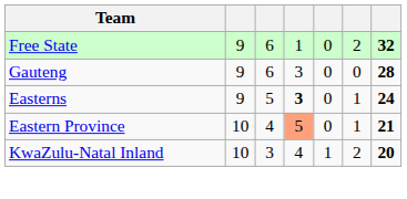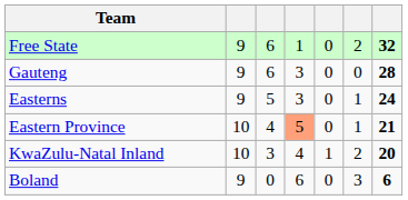 <table class="wikitable" style="text-align:center">
 <tr>
 <th style="width:200px">Team</th>
 <th width="20"></th>
 <th width="20"></th>
 <th width="20"></th>
 <th width="20"></th>
 <th width="20"></th>
 <th width="20"></th>
 </tr>
 <tr style="background:#cfc">
 <td style="text-align:left;"><a href='#'>Free State</a></td>
 <td>9</td>
 <td>6</td>
 <td>1</td>
 <td>0</td>
 <td>2</td>
 <td><strong>32</strong></td>
 </tr>
 <tr>
 <td style="text-align:left;"><a href='#'>Gauteng</a></td>
 <td>9</td>
 <td>6</td>
 <td>3</td>
 <td>0</td>
 <td>0</td>
 <td><strong>28</strong></td>
 </tr>
 <tr>
 <td style="text-align:left;"><a href='#'>Easterns</a></td>
 <td>9</td>
 <td>5</td>
-<td><strong>3</strong></td>
+<td>3</td>
 <td>0</td>
 <td>1</td>
 <td><strong>24</strong></td>
 </tr>
 <tr>
 <td style="text-align:left;"><a href='#'>Eastern Province</a></td>
 <td>10</td>
 <td>4</td>
 <td style="background: lightsalmon;">5</td>
 <td>0</td>
 <td>1</td>
 <td><strong>21</strong></td>
 </tr>
 <tr>
 <td style="text-align:left;"><a href='#'>KwaZulu-Natal Inland</a></td>
 <td>10</td>
 <td>3</td>
 <td>4</td>
 <td>1</td>
 <td>2</td>
 <td><strong>20</strong></td>
 </tr>
+<tr>
+<td style="text-align:left;"><a href='#'>Boland</a></td>
+<td>9</td>
+<td>0</td>
+<td>6</td>
+<td>0</td>
+<td>3</td>
+<td><strong>6</strong></td>
+</tr>
 </table>
